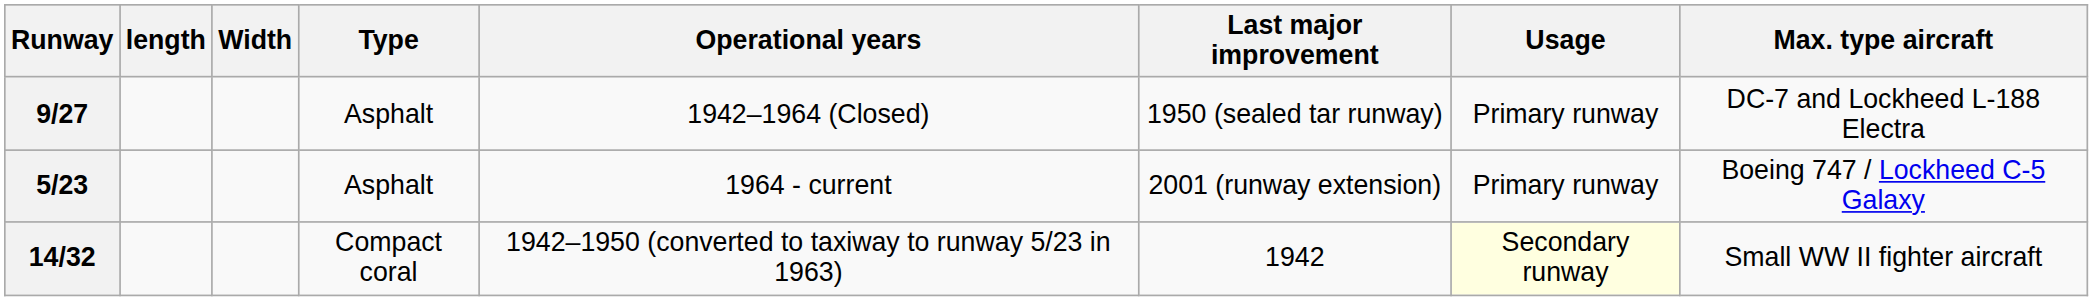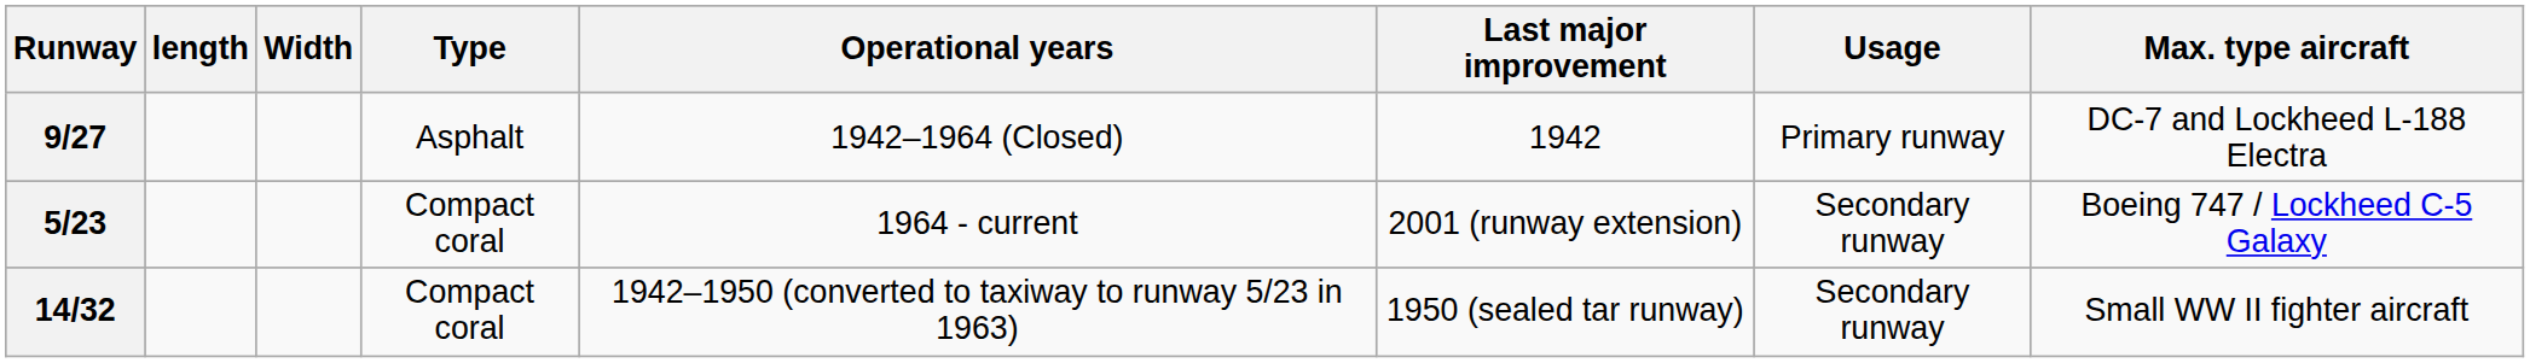 <table style="text-align: center;" class="wikitable">
 <tr>
 <th>Runway</th>
 <th>length</th>
 <th>Width</th>
 <th>Type</th>
 <th>Operational years</th>
 <th>Last major improvement</th>
 <th>Usage</th>
 <th>Max. type aircraft</th>
 </tr>
 <tr>
 <th>9/27</th>
 <td></td>
 <td></td>
 <td>Asphalt</td>
 <td>1942–1964 (Closed)</td>
-<td>1950 (sealed tar runway)</td>
+<td>1942</td>
 <td>Primary runway</td>
 <td>DC-7 and Lockheed L-188 Electra</td>
 </tr>
 <tr>
 <th>5/23</th>
 <td></td>
 <td></td>
-<td>Asphalt</td>
+<td>Compact coral</td>
 <td>1964 - current</td>
 <td>2001 (runway extension)</td>
-<td>Primary runway</td>
+<td>Secondary runway</td>
 <td>Boeing 747 / <a href='#'>Lockheed C-5 Galaxy</a></td>
 </tr>
 <tr>
 <th>14/32</th>
 <td></td>
 <td></td>
 <td>Compact coral</td>
 <td>1942–1950 (converted to taxiway to runway 5/23 in 1963)</td>
-<td>1942</td>
-<td style="background: lightyellow;">Secondary runway</td>
+<td>1950 (sealed tar runway)</td>
+<td>Secondary runway</td>
 <td>Small WW II fighter aircraft</td>
 </tr>
 </table>
